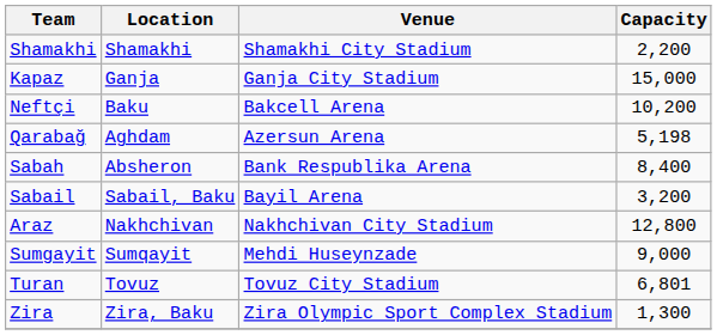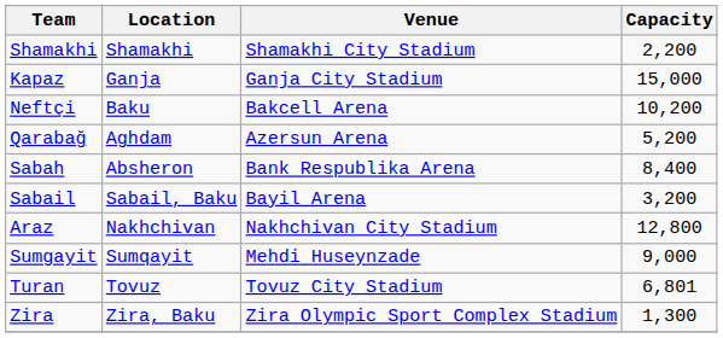 <table class="wikitable sortable">
 <tr>
 <th>Team</th>
 <th>Location</th>
 <th>Venue</th>
 <th>Capacity</th>
 </tr>
 <tr>
 <td><a href='#'>Shamakhi</a></td>
 <td><a href='#'>Shamakhi</a></td>
 <td><a href='#'>Shamakhi City Stadium</a></td>
 <td align="center">2,200</td>
 </tr>
 <tr>
 <td><a href='#'>Kapaz</a></td>
 <td><a href='#'>Ganja</a></td>
 <td><a href='#'>Ganja City Stadium</a></td>
 <td align="center">15,000</td>
 </tr>
 <tr>
 <td><a href='#'>Neftçi</a></td>
 <td><a href='#'>Baku</a></td>
 <td><a href='#'>Bakcell Arena</a></td>
 <td align="center">10,200</td>
 </tr>
 <tr>
 <td><a href='#'>Qarabağ</a></td>
 <td><a href='#'>Aghdam</a></td>
 <td><a href='#'>Azersun Arena</a></td>
-<td align="center">5,198</td>
+<td align="center">5,200</td>
 </tr>
 <tr>
 <td><a href='#'>Sabah</a></td>
 <td><a href='#'>Absheron</a></td>
 <td><a href='#'>Bank Respublika Arena</a></td>
 <td align="center">8,400</td>
 </tr>
 <tr>
 <td><a href='#'>Sabail</a></td>
 <td><a href='#'>Sabail, Baku</a></td>
 <td><a href='#'>Bayil Arena</a></td>
 <td align="center">3,200</td>
 </tr>
 <tr>
 <td><a href='#'>Araz</a></td>
 <td><a href='#'>Nakhchivan</a></td>
 <td><a href='#'>Nakhchivan City Stadium</a></td>
 <td align="center">12,800</td>
 </tr>
 <tr>
 <td><a href='#'>Sumgayit</a></td>
 <td><a href='#'>Sumqayit</a></td>
 <td><a href='#'>Mehdi Huseynzade</a></td>
 <td align="center">9,000</td>
 </tr>
 <tr>
 <td><a href='#'>Turan</a></td>
 <td><a href='#'>Tovuz</a></td>
 <td><a href='#'>Tovuz City Stadium</a></td>
 <td align="center">6,801</td>
 </tr>
 <tr>
 <td><a href='#'>Zira</a></td>
 <td><a href='#'>Zira, Baku</a></td>
 <td><a href='#'>Zira Olympic Sport Complex Stadium</a></td>
 <td align="center">1,300</td>
 </tr>
 <tr>
 </tr>
 </table>
